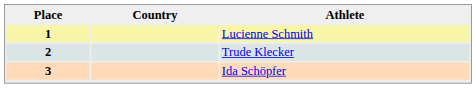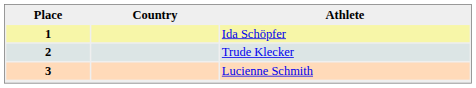 <table style="border-style:solid;border-width:1px;border-color:#808080;background-color:#EFEFEF" cellspacing="2" cellpadding="2" width="600"">
 <tr bgcolor="#EFEFEF">
 <th>Place</th>
 <th>Country</th>
 <th>Athlete</th>
 </tr>
 <tr align="center" valign="top" bgcolor="#F7F6A8">
 <th>1</th>
 <td align=left></td>
-<td align="left"><a href='#'>Lucienne Schmith</a></td>
+<td align="left"><a href='#'>Ida Schöpfer</a></td>
 </tr>
 <tr align="center" valign="top" bgcolor="#DCE5E5">
 <th>2</th>
 <td align=left></td>
 <td align="left"><a href='#'>Trude Klecker</a></td>
 </tr>
 <tr align="center" valign="top" bgcolor="#FFDAB9">
 <th>3</th>
 <td align=left></td>
-<td align="left"><a href='#'>Ida Schöpfer</a></td>
+<td align="left"><a href='#'>Lucienne Schmith</a></td>
 </tr>
 <tr align="center" valign="top" bgcolor="#FFFFFF">
 </tr>
 </table>
